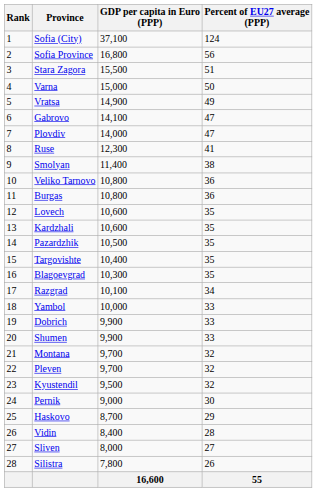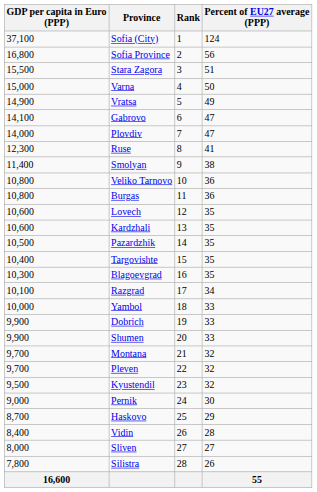 <table class="wikitable sortable">
 <tr>
+<th>GDP per capita in Euro <br>(PPP)</th>
+<th>Province</th>
 <th>Rank</th>
-<th>Province</th>
-<th>GDP per capita in Euro <br>(PPP)</th>
 <th>Percent of <a href='#'>EU27</a> average <br>(PPP)</th>
 </tr>
 <tr>
+<td>37,100</td>
+<td><a href='#'>Sofia (City)</a></td>
 <td>1</td>
-<td><a href='#'>Sofia (City)</a></td>
-<td>37,100</td>
 <td>124</td>
 </tr>
 <tr>
+<td>16,800</td>
+<td><a href='#'>Sofia Province</a></td>
 <td>2</td>
-<td><a href='#'>Sofia Province</a></td>
-<td>16,800</td>
 <td>56</td>
 </tr>
 <tr>
+<td>15,500</td>
+<td><a href='#'>Stara Zagora</a></td>
 <td>3</td>
-<td><a href='#'>Stara Zagora</a></td>
-<td>15,500</td>
 <td>51</td>
 </tr>
 <tr>
+<td>15,000</td>
+<td><a href='#'>Varna</a></td>
 <td>4</td>
-<td><a href='#'>Varna</a></td>
-<td>15,000</td>
 <td>50</td>
 </tr>
 <tr>
+<td>14,900</td>
+<td><a href='#'>Vratsa</a></td>
 <td>5</td>
-<td><a href='#'>Vratsa</a></td>
-<td>14,900</td>
 <td>49</td>
 </tr>
 <tr>
+<td>14,100</td>
+<td><a href='#'>Gabrovo</a></td>
 <td>6</td>
-<td><a href='#'>Gabrovo</a></td>
-<td>14,100</td>
 <td>47</td>
 </tr>
 <tr>
+<td>14,000</td>
+<td><a href='#'>Plovdiv</a></td>
 <td>7</td>
-<td><a href='#'>Plovdiv</a></td>
-<td>14,000</td>
 <td>47</td>
 </tr>
 <tr>
+<td>12,300</td>
+<td><a href='#'>Ruse</a></td>
 <td>8</td>
-<td><a href='#'>Ruse</a></td>
-<td>12,300</td>
 <td>41</td>
 </tr>
 <tr>
+<td>11,400</td>
+<td><a href='#'>Smolyan</a></td>
 <td>9</td>
-<td><a href='#'>Smolyan</a></td>
-<td>11,400</td>
 <td>38</td>
 </tr>
 <tr>
+<td>10,800</td>
+<td><a href='#'>Veliko Tarnovo</a></td>
 <td>10</td>
-<td><a href='#'>Veliko Tarnovo</a></td>
-<td>10,800</td>
 <td>36</td>
 </tr>
 <tr>
+<td>10,800</td>
+<td><a href='#'>Burgas</a></td>
 <td>11</td>
-<td><a href='#'>Burgas</a></td>
-<td>10,800</td>
 <td>36</td>
 </tr>
 <tr>
+<td>10,600</td>
+<td><a href='#'>Lovech</a></td>
 <td>12</td>
-<td><a href='#'>Lovech</a></td>
-<td>10,600</td>
 <td>35</td>
 </tr>
 <tr>
+<td>10,600</td>
+<td><a href='#'>Kardzhali</a></td>
 <td>13</td>
-<td><a href='#'>Kardzhali</a></td>
-<td>10,600</td>
 <td>35</td>
 </tr>
 <tr>
+<td>10,500</td>
+<td><a href='#'>Pazardzhik</a></td>
 <td>14</td>
-<td><a href='#'>Pazardzhik</a></td>
-<td>10,500</td>
 <td>35</td>
 </tr>
 <tr>
+<td>10,400</td>
+<td><a href='#'>Targovishte</a></td>
 <td>15</td>
-<td><a href='#'>Targovishte</a></td>
-<td>10,400</td>
 <td>35</td>
 </tr>
 <tr>
+<td>10,300</td>
+<td><a href='#'>Blagoevgrad</a></td>
 <td>16</td>
-<td><a href='#'>Blagoevgrad</a></td>
-<td>10,300</td>
 <td>35</td>
 </tr>
 <tr>
+<td>10,100</td>
+<td><a href='#'>Razgrad</a></td>
 <td>17</td>
-<td><a href='#'>Razgrad</a></td>
-<td>10,100</td>
 <td>34</td>
 </tr>
 <tr>
+<td>10,000</td>
+<td><a href='#'>Yambol</a></td>
 <td>18</td>
-<td><a href='#'>Yambol</a></td>
-<td>10,000</td>
 <td>33</td>
 </tr>
 <tr>
+<td>9,900</td>
+<td><a href='#'>Dobrich</a></td>
 <td>19</td>
-<td><a href='#'>Dobrich</a></td>
-<td>9,900</td>
 <td>33</td>
 </tr>
 <tr>
+<td>9,900</td>
+<td><a href='#'>Shumen</a></td>
 <td>20</td>
-<td><a href='#'>Shumen</a></td>
-<td>9,900</td>
 <td>33</td>
 </tr>
 <tr>
+<td>9,700</td>
+<td><a href='#'>Montana</a></td>
 <td>21</td>
-<td><a href='#'>Montana</a></td>
-<td>9,700</td>
 <td>32</td>
 </tr>
 <tr>
+<td>9,700</td>
+<td><a href='#'>Pleven</a></td>
 <td>22</td>
-<td><a href='#'>Pleven</a></td>
-<td>9,700</td>
 <td>32</td>
 </tr>
 <tr>
+<td>9,500</td>
+<td><a href='#'>Kyustendil</a></td>
 <td>23</td>
-<td><a href='#'>Kyustendil</a></td>
-<td>9,500</td>
 <td>32</td>
 </tr>
 <tr>
+<td>9,000</td>
+<td><a href='#'>Pernik</a></td>
 <td>24</td>
-<td><a href='#'>Pernik</a></td>
-<td>9,000</td>
 <td>30</td>
 </tr>
 <tr>
+<td>8,700</td>
+<td><a href='#'>Haskovo</a></td>
 <td>25</td>
-<td><a href='#'>Haskovo</a></td>
-<td>8,700</td>
 <td>29</td>
 </tr>
 <tr>
+<td>8,400</td>
+<td><a href='#'>Vidin</a></td>
 <td>26</td>
-<td><a href='#'>Vidin</a></td>
-<td>8,400</td>
 <td>28</td>
 </tr>
 <tr>
+<td>8,000</td>
+<td><a href='#'>Sliven</a></td>
 <td>27</td>
-<td><a href='#'>Sliven</a></td>
-<td>8,000</td>
 <td>27</td>
 </tr>
 <tr>
+<td>7,800</td>
+<td><a href='#'>Silistra</a></td>
 <td>28</td>
-<td><a href='#'>Silistra</a></td>
-<td>7,800</td>
 <td>26</td>
 </tr>
 <tr>
+<th>16,600</th>
 <th></th>
 <th></th>
-<th>16,600</th>
 <th>55</th>
 </tr>
 </table>
